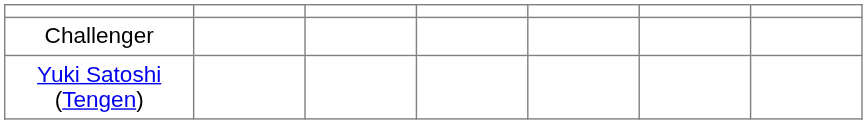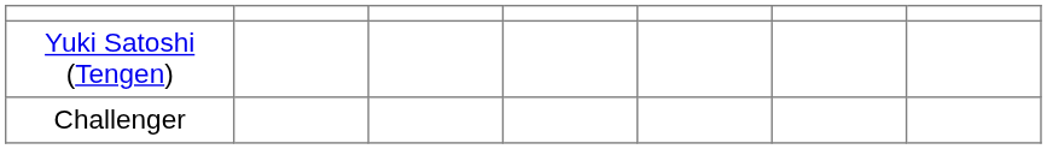 <table class="toccolours" border="1" cellpadding="4" cellspacing="0" style="border-collapse: collapse; margin:0;">
 <tr>
 <th width=125></th>
 <th width=70></th>
 <th width=70></th>
 <th width=70></th>
 <th width=70></th>
 <th width=70></th>
 <th width=70></th>
 </tr>
 <tr align=center>
+<td><a href='#'>Yuki Satoshi</a> (<a href='#'>Tengen</a>)</td>
+<td></td>
+<td></td>
+<td></td>
+<td></td>
+<td></td>
+<td></td>
+</tr>
+<tr align=center>
 <td>Challenger</td>
 <td></td>
 <td></td>
 <td></td>
 <td></td>
 <td></td>
 <td></td>
 </tr>
-<tr align=center>
-<td><a href='#'>Yuki Satoshi</a> (<a href='#'>Tengen</a>)</td>
-<td></td>
-<td></td>
-<td></td>
-<td></td>
-<td></td>
-<td></td>
-</tr>
 </table>
